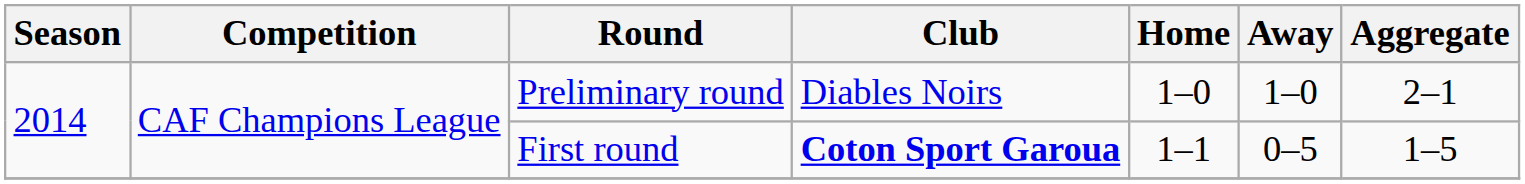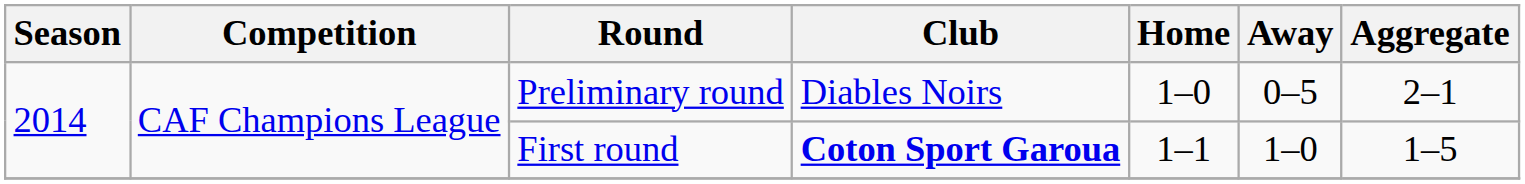 <table class="wikitable">
 <tr>
 <th>Season</th>
 <th>Competition</th>
 <th>Round</th>
 <th>Club</th>
 <th>Home</th>
 <th>Away</th>
 <th>Aggregate</th>
 </tr>
 <tr>
 <td rowspan="2"><a href='#'>2014</a></td>
 <td rowspan="2"><a href='#'>CAF Champions League</a></td>
 <td style="background-color:"><a href='#'>Preliminary round</a></td>
 <td style="background-color:"> <a href='#'>Diables Noirs</a></td>
 <td style="background-color:" align="center">1–0</td>
-<td style="background-color:" align="center">1–0</td>
+<td style="background-color:" align="center">0–5</td>
 <td style="background-color:" align="center">2–1</td>
 </tr>
 <tr>
 <td style="background-color:"><a href='#'>First round</a></td>
 <td style="background-color:"><strong> <a href='#'>Coton Sport Garoua</a></strong></td>
 <td style="background-color:" align="center">1–1</td>
-<td style="background-color:" align="center">0–5</td>
+<td style="background-color:" align="center">1–0</td>
 <td style="background-color:" align="center">1–5</td>
 </tr>
 <tr>
 </tr>
 </table>
